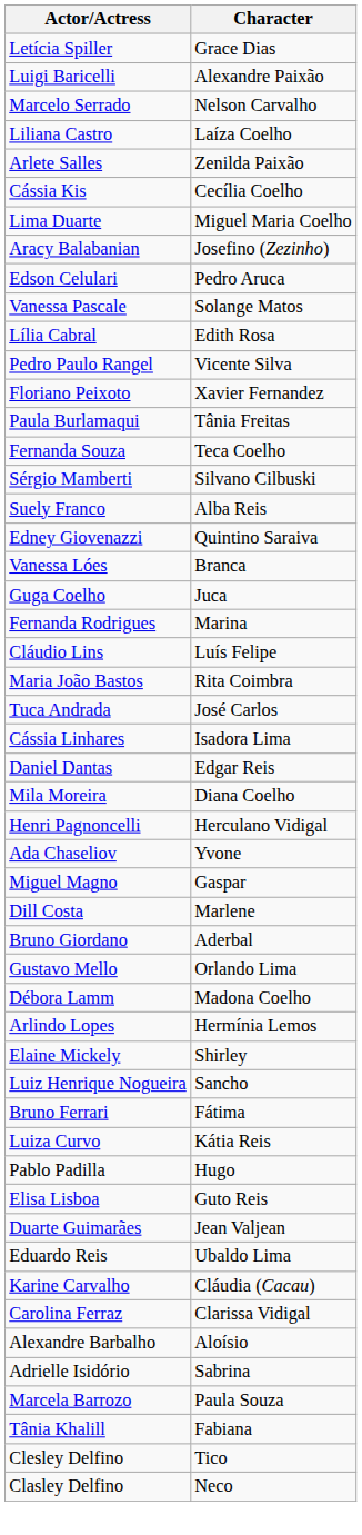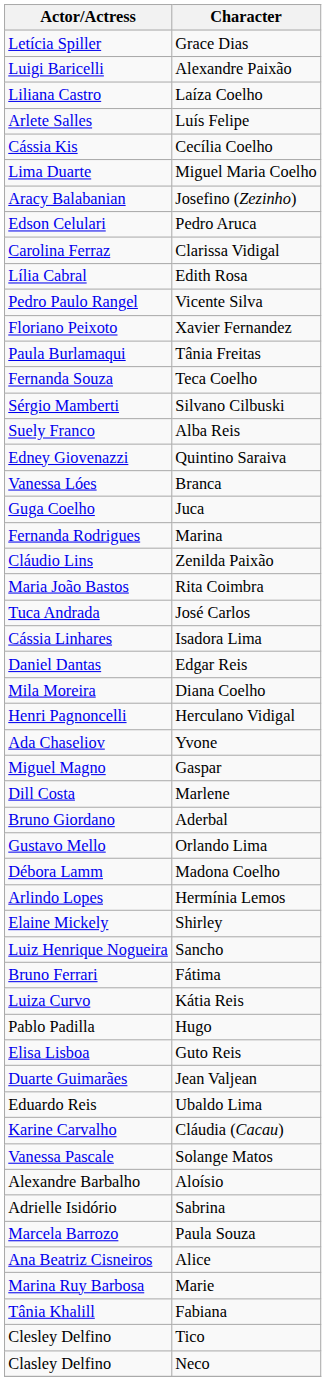 <table class="wikitable sortable">
 <tr>
 <th>Actor/Actress</th>
 <th>Character</th>
 </tr>
 <tr>
 <td><a href='#'>Letícia Spiller</a></td>
 <td>Grace Dias</td>
 </tr>
 <tr>
 <td><a href='#'>Luigi Baricelli</a></td>
 <td>Alexandre Paixão</td>
 </tr>
 <tr>
-<td><a href='#'>Marcelo Serrado</a></td>
-<td>Nelson Carvalho</td>
-</tr>
-<tr>
 <td><a href='#'>Liliana Castro</a></td>
 <td>Laíza Coelho</td>
 </tr>
 <tr>
 <td><a href='#'>Arlete Salles</a></td>
-<td>Zenilda Paixão</td>
+<td>Luís Felipe</td>
 </tr>
 <tr>
 <td><a href='#'>Cássia Kis</a></td>
 <td>Cecília Coelho</td>
 </tr>
 <tr>
 <td><a href='#'>Lima Duarte</a></td>
 <td>Miguel Maria Coelho</td>
 </tr>
 <tr>
 <td><a href='#'>Aracy Balabanian</a></td>
 <td>Josefino (<em>Zezinho</em>)</td>
 </tr>
 <tr>
 <td><a href='#'>Edson Celulari</a></td>
 <td>Pedro Aruca</td>
 </tr>
 <tr>
-<td><a href='#'>Vanessa Pascale</a></td>
-<td>Solange Matos</td>
+<td><a href='#'>Carolina Ferraz</a></td>
+<td>Clarissa Vidigal</td>
 </tr>
 <tr>
 <td><a href='#'>Lília Cabral</a></td>
 <td>Edith Rosa</td>
 </tr>
 <tr>
 <td><a href='#'>Pedro Paulo Rangel</a></td>
 <td>Vicente Silva</td>
 </tr>
 <tr>
 <td><a href='#'>Floriano Peixoto</a></td>
 <td>Xavier Fernandez</td>
 </tr>
 <tr>
 <td><a href='#'>Paula Burlamaqui</a></td>
 <td>Tânia Freitas</td>
 </tr>
 <tr>
 <td><a href='#'>Fernanda Souza</a></td>
 <td>Teca Coelho</td>
 </tr>
 <tr>
 <td><a href='#'>Sérgio Mamberti</a></td>
 <td>Silvano Cilbuski</td>
 </tr>
 <tr>
 <td><a href='#'>Suely Franco</a></td>
 <td>Alba Reis</td>
 </tr>
 <tr>
 <td><a href='#'>Edney Giovenazzi</a></td>
 <td>Quintino Saraiva</td>
 </tr>
 <tr>
 <td><a href='#'>Vanessa Lóes</a></td>
 <td>Branca</td>
 </tr>
 <tr>
 <td><a href='#'>Guga Coelho</a></td>
 <td>Juca</td>
 </tr>
 <tr>
 <td><a href='#'>Fernanda Rodrigues</a></td>
 <td>Marina</td>
 </tr>
 <tr>
 <td><a href='#'>Cláudio Lins</a></td>
-<td>Luís Felipe</td>
+<td>Zenilda Paixão</td>
 </tr>
 <tr>
 <td><a href='#'>Maria João Bastos</a></td>
 <td>Rita Coimbra</td>
 </tr>
 <tr>
 <td><a href='#'>Tuca Andrada</a></td>
 <td>José Carlos</td>
 </tr>
 <tr>
 <td><a href='#'>Cássia Linhares</a></td>
 <td>Isadora Lima</td>
 </tr>
 <tr>
 <td><a href='#'>Daniel Dantas</a></td>
 <td>Edgar Reis</td>
 </tr>
 <tr>
 <td><a href='#'>Mila Moreira</a></td>
 <td>Diana Coelho</td>
 </tr>
 <tr>
 <td><a href='#'>Henri Pagnoncelli</a></td>
 <td>Herculano Vidigal</td>
 </tr>
 <tr>
 <td><a href='#'>Ada Chaseliov</a></td>
 <td>Yvone</td>
 </tr>
 <tr>
 <td><a href='#'>Miguel Magno</a></td>
 <td>Gaspar</td>
 </tr>
 <tr>
 <td><a href='#'>Dill Costa</a></td>
 <td>Marlene</td>
 </tr>
 <tr>
 <td><a href='#'>Bruno Giordano</a></td>
 <td>Aderbal</td>
 </tr>
 <tr>
 <td><a href='#'>Gustavo Mello</a></td>
 <td>Orlando Lima</td>
 </tr>
 <tr>
 <td><a href='#'>Débora Lamm</a></td>
 <td>Madona Coelho</td>
 </tr>
 <tr>
 <td><a href='#'>Arlindo Lopes</a></td>
 <td>Hermínia Lemos</td>
 </tr>
 <tr>
 <td><a href='#'>Elaine Mickely</a></td>
 <td>Shirley</td>
 </tr>
 <tr>
 <td><a href='#'>Luiz Henrique Nogueira</a></td>
 <td>Sancho</td>
 </tr>
 <tr>
 <td><a href='#'>Bruno Ferrari</a></td>
 <td>Fátima</td>
 </tr>
 <tr>
 <td><a href='#'>Luiza Curvo</a></td>
 <td>Kátia Reis</td>
 </tr>
 <tr>
 <td>Pablo Padilla</td>
 <td>Hugo</td>
 </tr>
 <tr>
 <td><a href='#'>Elisa Lisboa</a></td>
 <td>Guto Reis</td>
 </tr>
 <tr>
 <td><a href='#'>Duarte Guimarães</a></td>
 <td>Jean Valjean</td>
 </tr>
 <tr>
 <td>Eduardo Reis</td>
 <td>Ubaldo Lima</td>
 </tr>
 <tr>
 <td><a href='#'>Karine Carvalho</a></td>
 <td>Cláudia (<em>Cacau</em>)</td>
 </tr>
 <tr>
-<td><a href='#'>Carolina Ferraz</a></td>
-<td>Clarissa Vidigal</td>
+<td><a href='#'>Vanessa Pascale</a></td>
+<td>Solange Matos</td>
 </tr>
 <tr>
 <td>Alexandre Barbalho</td>
 <td>Aloísio</td>
 </tr>
 <tr>
 <td>Adrielle Isidório</td>
 <td>Sabrina</td>
 </tr>
 <tr>
 <td><a href='#'>Marcela Barrozo</a></td>
 <td>Paula Souza</td>
+</tr>
+<tr>
+<td><a href='#'>Ana Beatriz Cisneiros</a></td>
+<td>Alice</td>
+</tr>
+<tr>
+<td><a href='#'>Marina Ruy Barbosa</a></td>
+<td>Marie</td>
 </tr>
 <tr>
 <td><a href='#'>Tânia Khalill</a></td>
 <td>Fabiana</td>
 </tr>
 <tr>
 <td>Clesley Delfino</td>
 <td>Tico</td>
 </tr>
 <tr>
 <td>Clasley Delfino</td>
 <td>Neco</td>
 </tr>
 <tr>
 </tr>
 </table>
